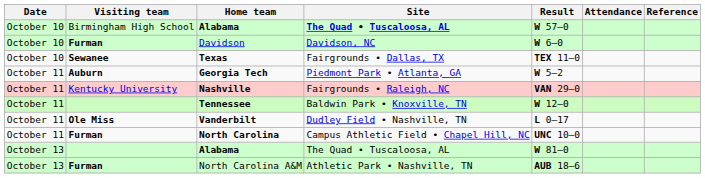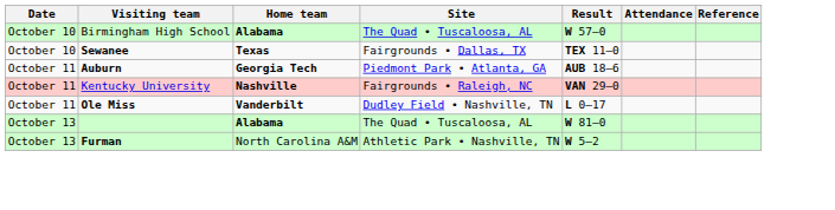 <table class="wikitable" style="font-size:95%;">
 <tr>
 <th>Date</th>
 <th>Visiting team</th>
 <th>Home team</th>
 <th>Site</th>
 <th>Result</th>
 <th>Attendance</th>
 <th class="unsortable">Reference</th>
 </tr>
 <tr bgcolor=ccffcc>
 <td>October 10</td>
 <td>Birmingham High School</td>
 <td><strong>Alabama</strong></td>
-<td><strong><a href='#'>The Quad</a> • <a href='#'>Tuscaloosa, AL</a></strong></td>
+<td><a href='#'>The Quad</a> • <a href='#'>Tuscaloosa, AL</a></td>
 <td><strong>W</strong> 57–0</td>
-<td></td>
-<td></td>
-</tr>
-<tr bgcolor=ccffcc>
-<td>October 10</td>
-<td><strong>Furman</strong></td>
-<td><a href='#'>Davidson</a></td>
-<td><a href='#'>Davidson, NC</a></td>
-<td><strong>W</strong> 6–0</td>
 <td></td>
 <td></td>
 </tr>
 <tr bgcolor=>
 <td>October 10</td>
 <td><strong>Sewanee</strong></td>
 <td><strong>Texas</strong></td>
 <td>Fairgrounds • <a href='#'>Dallas, TX</a></td>
 <td><strong>TEX</strong> 11–0</td>
 <td></td>
 <td></td>
 </tr>
 <tr bgcolor=>
 <td>October 11</td>
 <td><strong>Auburn</strong></td>
 <td><strong>Georgia Tech</strong></td>
 <td><a href='#'>Piedmont Park</a> • <a href='#'>Atlanta, GA</a></td>
-<td><strong>W</strong> 5–2</td>
+<td><strong>AUB</strong> 18–6</td>
 <td></td>
 <td></td>
 </tr>
 <tr bgcolor=ffcccc>
 <td>October 11</td>
 <td><a href='#'>Kentucky University</a></td>
 <td><strong>Nashville</strong></td>
 <td>Fairgrounds • <a href='#'>Raleigh, NC</a></td>
 <td><strong>VAN</strong> 29–0</td>
 <td></td>
 <td></td>
 </tr>
-<tr bgcolor=ccffccc>
-<td>October 11</td>
-<td></td>
-<td><strong>Tennessee</strong></td>
-<td>Baldwin Park • <a href='#'>Knoxville, TN</a></td>
-<td><strong>W</strong> 12–0</td>
-<td></td>
-<td></td>
-</tr>
 <tr bgcolor=>
 <td>October 11</td>
 <td><strong>Ole Miss</strong></td>
 <td><strong>Vanderbilt</strong></td>
 <td><a href='#'>Dudley Field</a> • Nashville, TN</td>
 <td><strong>L</strong> 0–17</td>
-<td></td>
-<td></td>
-</tr>
-<tr bgcolor=>
-<td>October 11</td>
-<td><strong>Furman</strong></td>
-<td><strong>North Carolina</strong></td>
-<td>Campus Athletic Field • <a href='#'>Chapel Hill, NC</a></td>
-<td><strong>UNC</strong> 10–0</td>
 <td></td>
 <td></td>
 </tr>
 <tr bgcolor=ccffcc>
 <td>October 13</td>
 <td></td>
 <td><strong>Alabama</strong></td>
 <td>The Quad • Tuscaloosa, AL</td>
 <td><strong>W</strong> 81–0</td>
 <td></td>
 <td></td>
 </tr>
 <tr bgcolor=ccffcc>
 <td>October 13</td>
 <td><strong>Furman</strong></td>
 <td>North Carolina A&M</td>
 <td>Athletic Park • Nashville, TN</td>
-<td><strong>AUB</strong> 18–6</td>
+<td><strong>W</strong> 5–2</td>
 <td></td>
 <td></td>
 </tr>
 </table>
